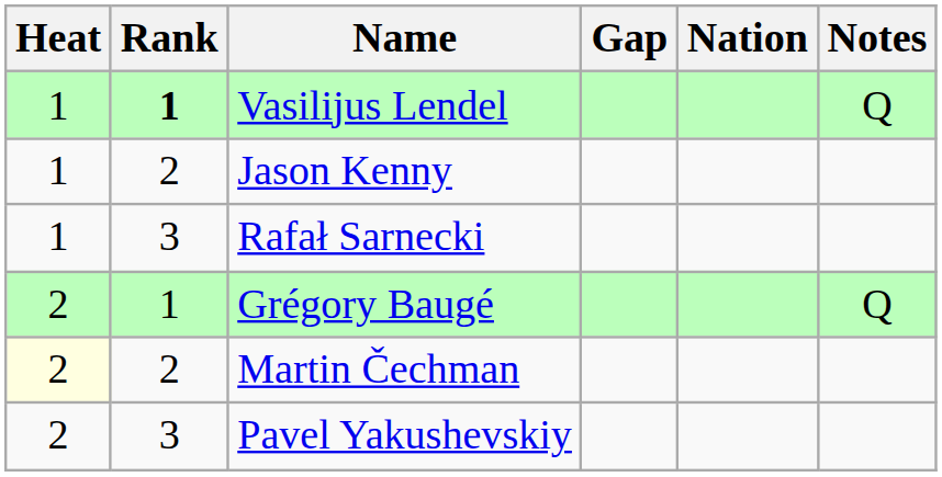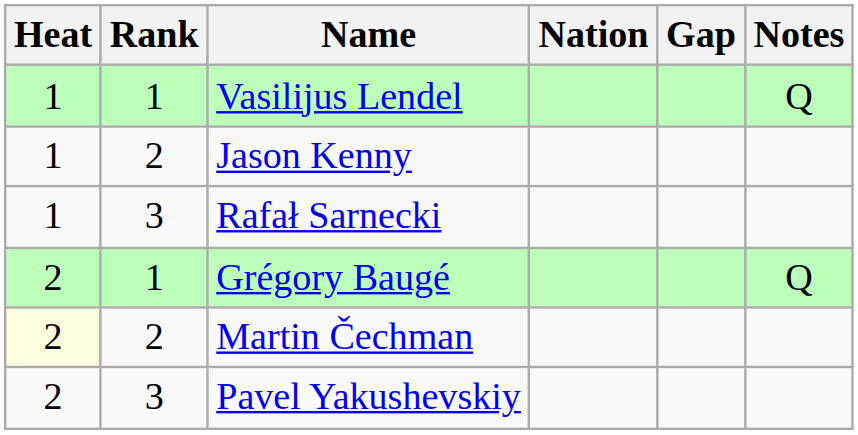 <table class="wikitable sortable" style="text-align:center">
 <tr>
 <th>Heat</th>
 <th>Rank</th>
 <th>Name</th>
+<th>Nation</th>
 <th>Gap</th>
-<th>Nation</th>
 <th>Notes</th>
 </tr>
 <tr bgcolor=bbffbb>
 <td>1</td>
-<td><strong>1</strong></td>
+<td>1</td>
 <td align=left><a href='#'>Vasilijus Lendel</a></td>
+<td align=left></td>
 <td></td>
-<td align=left></td>
 <td>Q</td>
 </tr>
 <tr>
 <td>1</td>
 <td>2</td>
 <td align=left><a href='#'>Jason Kenny</a></td>
+<td align=left></td>
 <td></td>
-<td align=left></td>
 <td></td>
 </tr>
 <tr>
 <td>1</td>
 <td>3</td>
 <td align=left><a href='#'>Rafał Sarnecki</a></td>
+<td align=left></td>
 <td></td>
-<td align=left></td>
 <td></td>
 </tr>
 <tr bgcolor=bbffbb>
 <td>2</td>
 <td>1</td>
 <td align=left><a href='#'>Grégory Baugé</a></td>
+<td align=left></td>
 <td></td>
-<td align=left></td>
 <td>Q</td>
 </tr>
 <tr>
 <td style="background: lightyellow;">2</td>
 <td>2</td>
 <td align=left><a href='#'>Martin Čechman</a></td>
+<td align=left></td>
 <td></td>
-<td align=left></td>
 <td></td>
 </tr>
 <tr>
 <td>2</td>
 <td>3</td>
 <td align=left><a href='#'>Pavel Yakushevskiy</a></td>
+<td align=left></td>
 <td></td>
-<td align=left></td>
 <td></td>
 </tr>
 </table>
